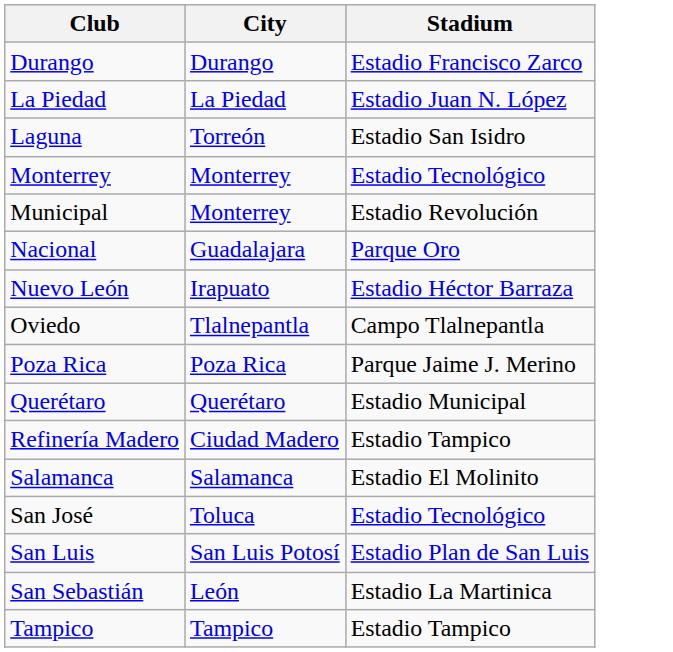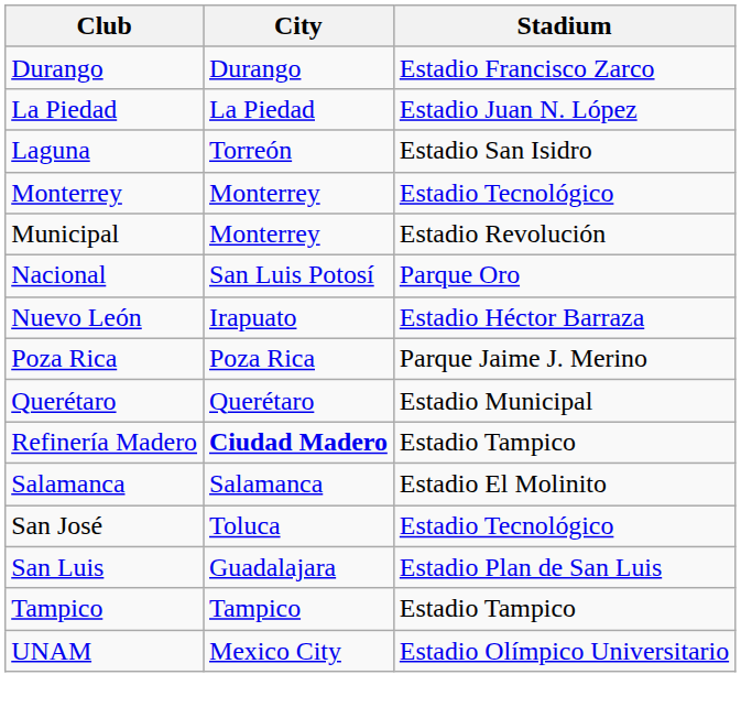 <table class="wikitable sortable">
 <tr>
 <th>Club</th>
 <th>City</th>
 <th>Stadium</th>
 </tr>
 <tr>
 <td><a href='#'>Durango</a></td>
 <td><a href='#'>Durango</a></td>
 <td><a href='#'>Estadio Francisco Zarco</a></td>
 </tr>
 <tr>
 <td><a href='#'>La Piedad</a></td>
 <td><a href='#'>La Piedad</a></td>
 <td><a href='#'>Estadio Juan N. López</a></td>
 </tr>
 <tr>
 <td><a href='#'>Laguna</a></td>
 <td><a href='#'>Torreón</a></td>
 <td>Estadio San Isidro</td>
 </tr>
 <tr>
 <td><a href='#'>Monterrey</a></td>
 <td><a href='#'>Monterrey</a></td>
 <td><a href='#'>Estadio Tecnológico</a></td>
 </tr>
 <tr>
 <td>Municipal</td>
 <td><a href='#'>Monterrey</a></td>
 <td>Estadio Revolución</td>
 </tr>
 <tr>
 <td><a href='#'>Nacional</a></td>
-<td><a href='#'>Guadalajara</a></td>
+<td><a href='#'>San Luis Potosí</a></td>
 <td><a href='#'>Parque Oro</a></td>
 </tr>
 <tr>
 <td><a href='#'>Nuevo León</a></td>
 <td><a href='#'>Irapuato</a></td>
 <td><a href='#'>Estadio Héctor Barraza</a></td>
-</tr>
-<tr>
-<td>Oviedo</td>
-<td><a href='#'>Tlalnepantla</a></td>
-<td>Campo Tlalnepantla</td>
 </tr>
 <tr>
 <td><a href='#'>Poza Rica</a></td>
 <td><a href='#'>Poza Rica</a></td>
 <td>Parque Jaime J. Merino</td>
 </tr>
 <tr>
 <td><a href='#'>Querétaro</a></td>
 <td><a href='#'>Querétaro</a></td>
 <td>Estadio Municipal</td>
 </tr>
 <tr>
 <td><a href='#'>Refinería Madero</a></td>
-<td><a href='#'>Ciudad Madero</a></td>
+<td><strong><a href='#'>Ciudad Madero</a></strong></td>
 <td>Estadio Tampico</td>
 </tr>
 <tr>
 <td><a href='#'>Salamanca</a></td>
 <td><a href='#'>Salamanca</a></td>
 <td>Estadio El Molinito</td>
 </tr>
 <tr>
 <td>San José</td>
 <td><a href='#'>Toluca</a></td>
 <td><a href='#'>Estadio Tecnológico</a></td>
 </tr>
 <tr>
 <td><a href='#'>San Luis</a></td>
-<td><a href='#'>San Luis Potosí</a></td>
+<td><a href='#'>Guadalajara</a></td>
 <td><a href='#'>Estadio Plan de San Luis</a></td>
-</tr>
-<tr>
-<td><a href='#'>San Sebastián</a></td>
-<td><a href='#'>León</a></td>
-<td>Estadio La Martinica</td>
 </tr>
 <tr>
 <td><a href='#'>Tampico</a></td>
 <td><a href='#'>Tampico</a></td>
 <td>Estadio Tampico</td>
 </tr>
+<tr>
+<td><a href='#'>UNAM</a></td>
+<td><a href='#'>Mexico City</a></td>
+<td><a href='#'>Estadio Olímpico Universitario</a></td>
+</tr>
 </table>
